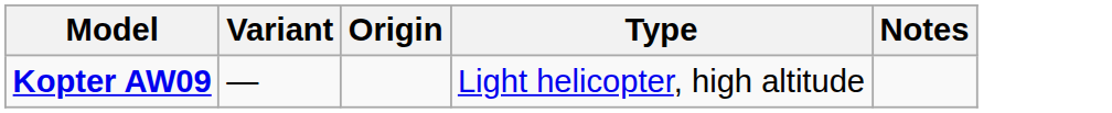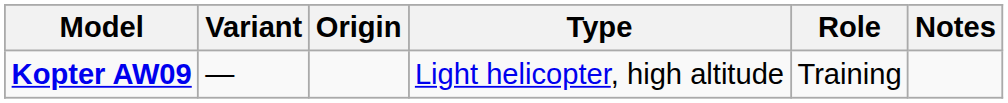 <table class="wikitable sortable">
 <tr>
 <th scope=col>Model</th>
 <th scope=col>Variant</th>
 <th scope=col>Origin</th>
 <th scope=col>Type</th>
+<th scope=col>Role</th>
 <th scope=col>Notes</th>
 </tr>
 <tr>
 <td><strong><a href='#'>Kopter AW09</a></strong></td>
 <td>—</td>
 <td><small></small></td>
 <td><a href='#'>Light helicopter</a>, high altitude</td>
+<td>Training</td>
 <td></td>
 </tr>
 </table>
